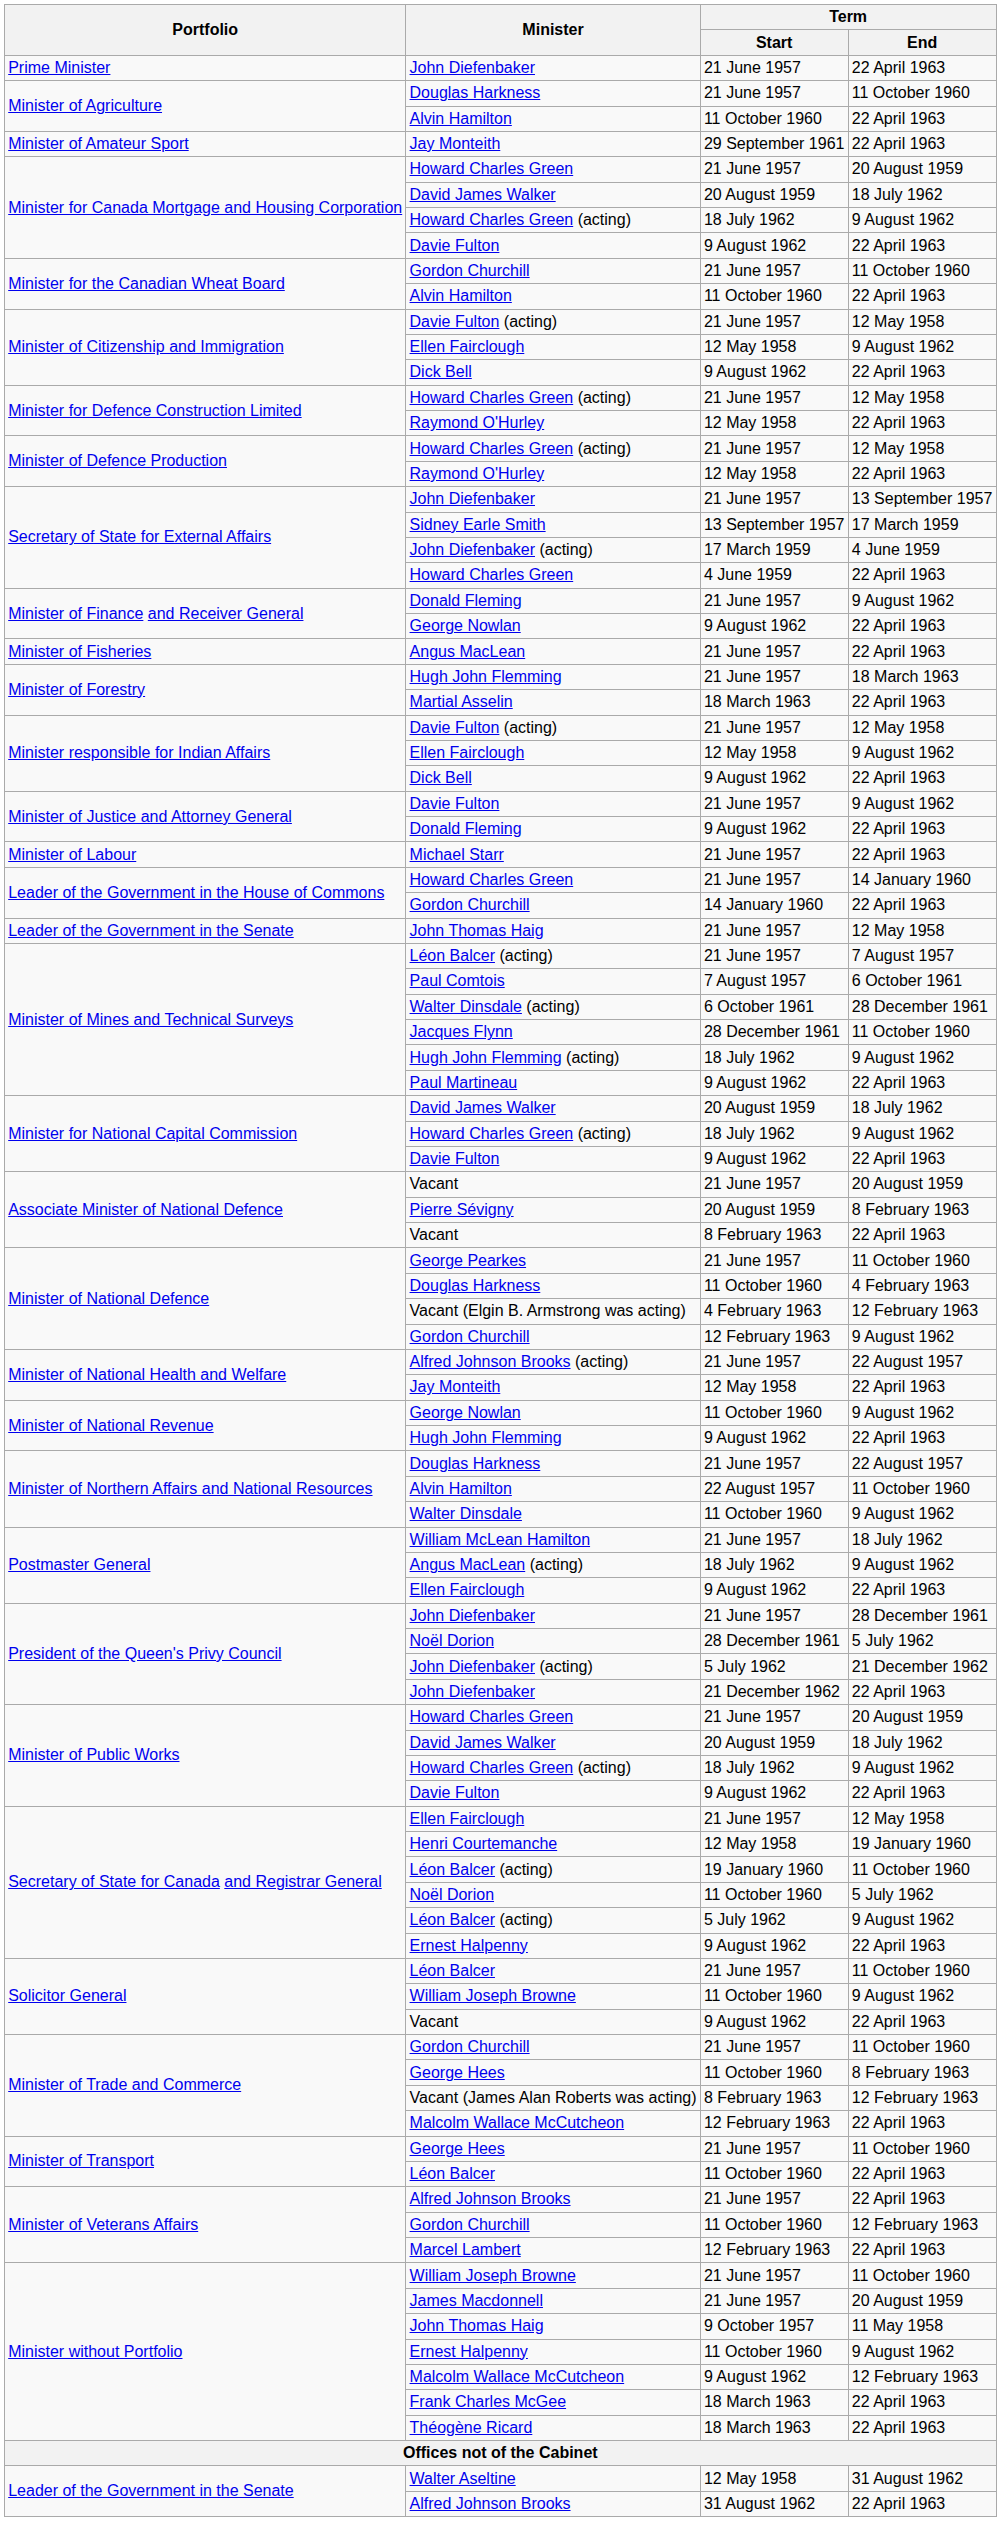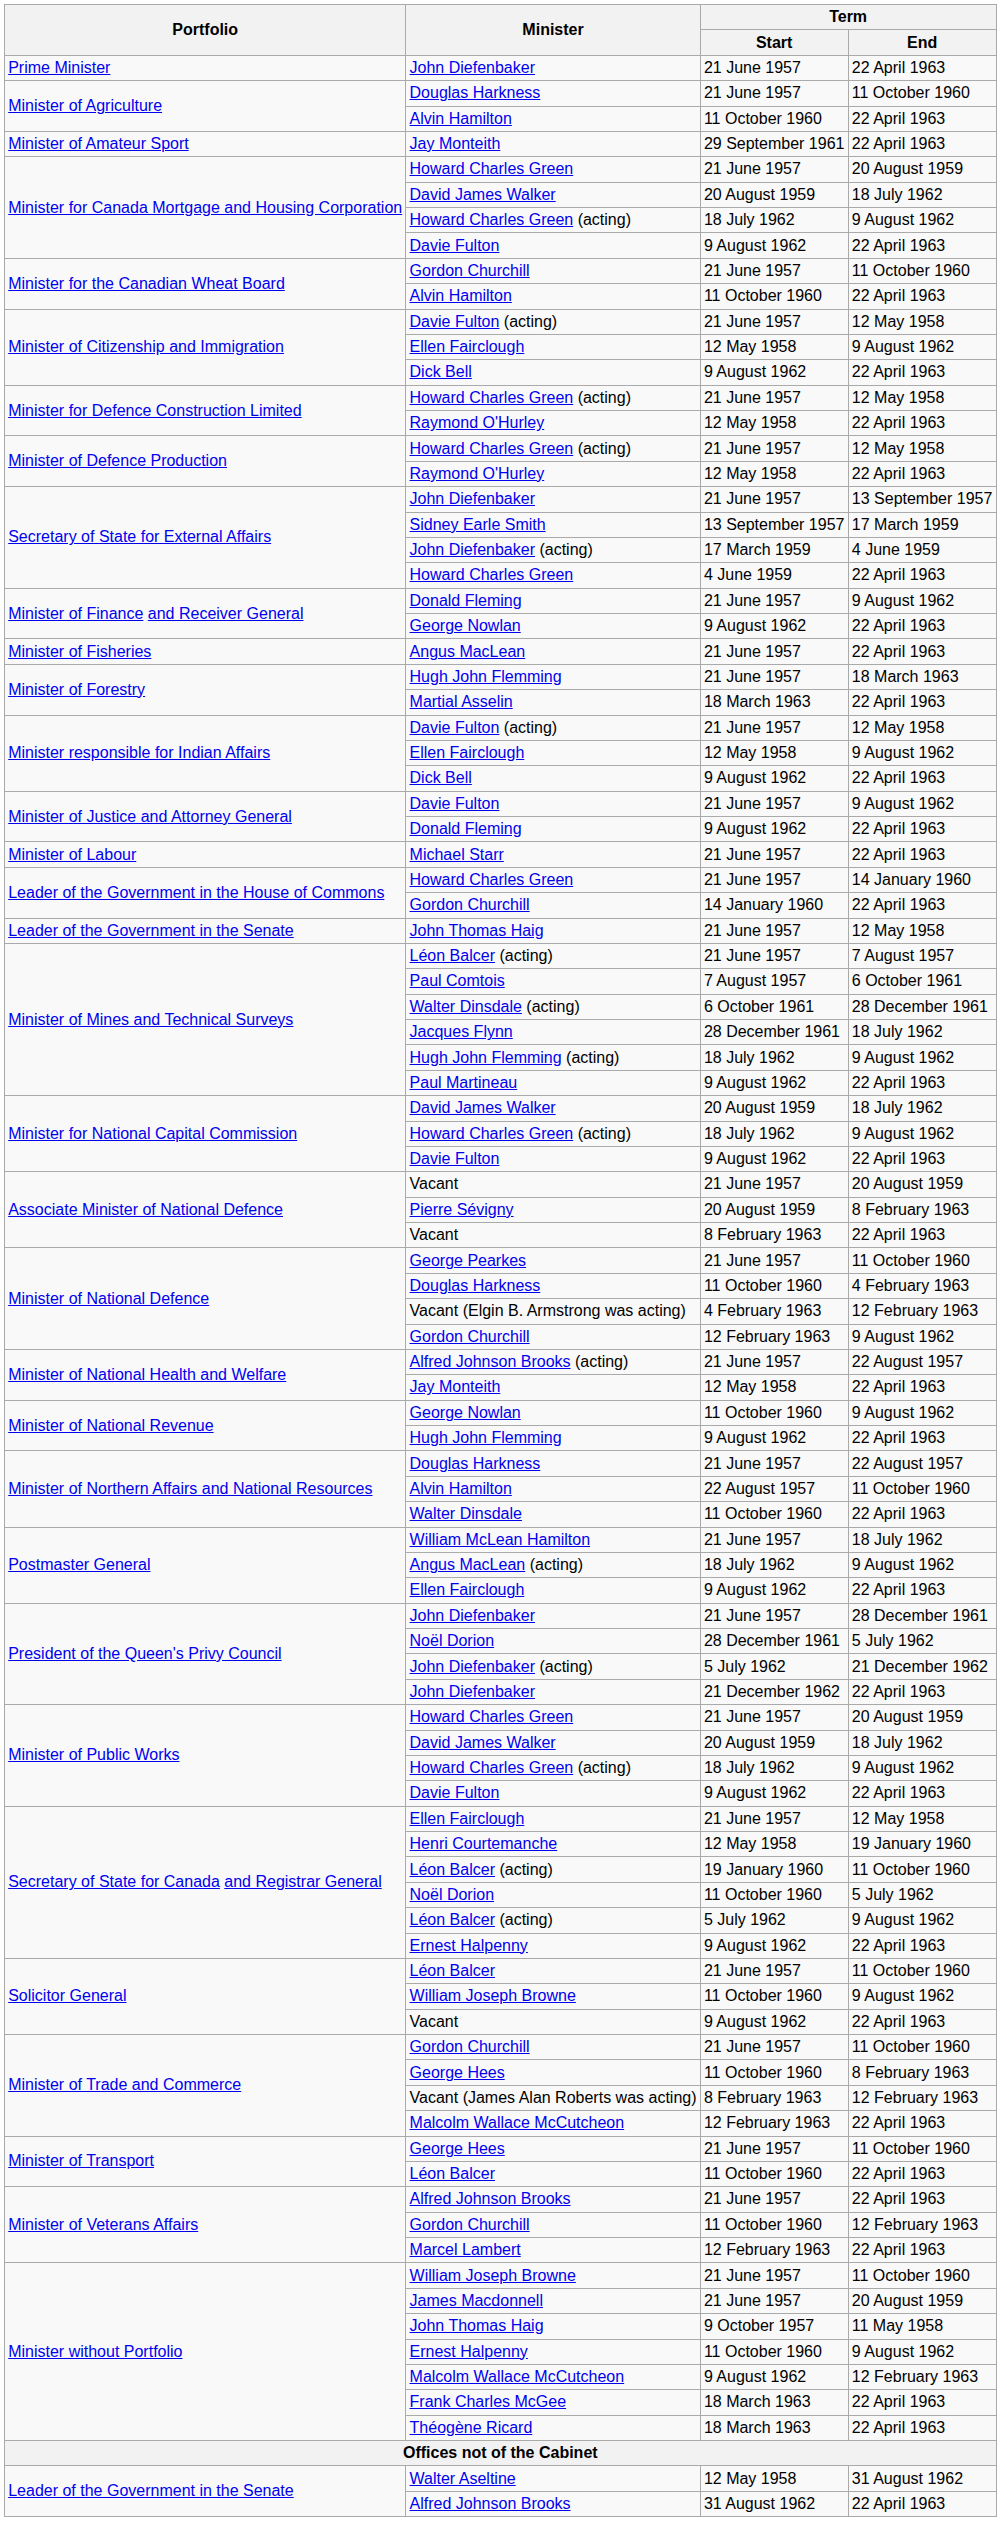 <table class="wikitable">
 <tr>
 <th rowspan="2">Portfolio</th>
 <th rowspan="2">Minister</th>
 <th colspan="2">Term</th>
 </tr>
 <tr>
 <th>Start</th>
 <th>End</th>
 </tr>
 <tr>
 <td><a href='#'>Prime Minister</a></td>
 <td><a href='#'>John Diefenbaker</a></td>
 <td>21 June 1957</td>
 <td>22 April 1963</td>
 </tr>
 <tr>
 <td rowspan="2"><a href='#'>Minister of Agriculture</a></td>
 <td><a href='#'>Douglas Harkness</a></td>
 <td>21 June 1957</td>
 <td>11 October 1960</td>
 </tr>
 <tr>
 <td><a href='#'>Alvin Hamilton</a></td>
 <td>11 October 1960</td>
 <td>22 April 1963</td>
 </tr>
 <tr>
 <td><a href='#'>Minister of Amateur Sport</a></td>
 <td><a href='#'>Jay Monteith</a></td>
 <td>29 September 1961</td>
 <td>22 April 1963</td>
 </tr>
 <tr>
 <td rowspan="4"><a href='#'>Minister for Canada Mortgage and Housing Corporation</a></td>
 <td><a href='#'>Howard Charles Green</a></td>
 <td>21 June 1957</td>
 <td>20 August 1959</td>
 </tr>
 <tr>
 <td><a href='#'>David James Walker</a></td>
 <td>20 August 1959</td>
 <td>18 July 1962</td>
 </tr>
 <tr>
 <td><a href='#'>Howard Charles Green</a> (acting)</td>
 <td>18 July 1962</td>
 <td>9 August 1962</td>
 </tr>
 <tr>
 <td><a href='#'>Davie Fulton</a></td>
 <td>9 August 1962</td>
 <td>22 April 1963</td>
 </tr>
 <tr>
 <td rowspan="2"><a href='#'>Minister for the Canadian Wheat Board</a></td>
 <td><a href='#'>Gordon Churchill</a></td>
 <td>21 June 1957</td>
 <td>11 October 1960</td>
 </tr>
 <tr>
 <td><a href='#'>Alvin Hamilton</a></td>
 <td>11 October 1960</td>
 <td>22 April 1963</td>
 </tr>
 <tr>
 <td rowspan="3"><a href='#'>Minister of Citizenship and Immigration</a></td>
 <td><a href='#'>Davie Fulton</a> (acting)</td>
 <td>21 June 1957</td>
 <td>12 May 1958</td>
 </tr>
 <tr>
 <td><a href='#'>Ellen Fairclough</a></td>
 <td>12 May 1958</td>
 <td>9 August 1962</td>
 </tr>
 <tr>
 <td><a href='#'>Dick Bell</a></td>
 <td>9 August 1962</td>
 <td>22 April 1963</td>
 </tr>
 <tr>
 <td rowspan="2"><a href='#'>Minister for Defence Construction Limited</a></td>
 <td><a href='#'>Howard Charles Green</a> (acting)</td>
 <td>21 June 1957</td>
 <td>12 May 1958</td>
 </tr>
 <tr>
 <td><a href='#'>Raymond O'Hurley</a></td>
 <td>12 May 1958</td>
 <td>22 April 1963</td>
 </tr>
 <tr>
 <td rowspan="2"><a href='#'>Minister of Defence Production</a></td>
 <td><a href='#'>Howard Charles Green</a> (acting)</td>
 <td>21 June 1957</td>
 <td>12 May 1958</td>
 </tr>
 <tr>
 <td><a href='#'>Raymond O'Hurley</a></td>
 <td>12 May 1958</td>
 <td>22 April 1963</td>
 </tr>
 <tr>
 <td rowspan="4"><a href='#'>Secretary of State for External Affairs</a></td>
 <td><a href='#'>John Diefenbaker</a></td>
 <td>21 June 1957</td>
 <td>13 September 1957</td>
 </tr>
 <tr>
 <td><a href='#'>Sidney Earle Smith</a></td>
 <td>13 September 1957</td>
 <td>17 March 1959</td>
 </tr>
 <tr>
 <td><a href='#'>John Diefenbaker</a> (acting)</td>
 <td>17 March 1959</td>
 <td>4 June 1959</td>
 </tr>
 <tr>
 <td><a href='#'>Howard Charles Green</a></td>
 <td>4 June 1959</td>
 <td>22 April 1963</td>
 </tr>
 <tr>
 <td rowspan="2"><a href='#'>Minister of Finance</a> <a href='#'>and Receiver General</a></td>
 <td><a href='#'>Donald Fleming</a></td>
 <td>21 June 1957</td>
 <td>9 August 1962</td>
 </tr>
 <tr>
 <td><a href='#'>George Nowlan</a></td>
 <td>9 August 1962</td>
 <td>22 April 1963</td>
 </tr>
 <tr>
 <td><a href='#'>Minister of Fisheries</a></td>
 <td><a href='#'>Angus MacLean</a></td>
 <td>21 June 1957</td>
 <td>22 April 1963</td>
 </tr>
 <tr>
 <td rowspan="2"><a href='#'>Minister of Forestry</a></td>
 <td><a href='#'>Hugh John Flemming</a></td>
 <td>21 June 1957</td>
 <td>18 March 1963</td>
 </tr>
 <tr>
 <td><a href='#'>Martial Asselin</a></td>
 <td>18 March 1963</td>
 <td>22 April 1963</td>
 </tr>
 <tr>
 <td rowspan="3"><a href='#'>Minister responsible for Indian Affairs</a></td>
 <td><a href='#'>Davie Fulton</a> (acting)</td>
 <td>21 June 1957</td>
 <td>12 May 1958</td>
 </tr>
 <tr>
 <td><a href='#'>Ellen Fairclough</a></td>
 <td>12 May 1958</td>
 <td>9 August 1962</td>
 </tr>
 <tr>
 <td><a href='#'>Dick Bell</a></td>
 <td>9 August 1962</td>
 <td>22 April 1963</td>
 </tr>
 <tr>
 <td rowspan="2"><a href='#'>Minister of Justice and Attorney General</a></td>
 <td><a href='#'>Davie Fulton</a></td>
 <td>21 June 1957</td>
 <td>9 August 1962</td>
 </tr>
 <tr>
 <td><a href='#'>Donald Fleming</a></td>
 <td>9 August 1962</td>
 <td>22 April 1963</td>
 </tr>
 <tr>
 <td><a href='#'>Minister of Labour</a></td>
 <td><a href='#'>Michael Starr</a></td>
 <td>21 June 1957</td>
 <td>22 April 1963</td>
 </tr>
 <tr>
 <td rowspan="2"><a href='#'>Leader of the Government in the House of Commons</a></td>
 <td><a href='#'>Howard Charles Green</a></td>
 <td>21 June 1957</td>
 <td>14 January 1960</td>
 </tr>
 <tr>
 <td><a href='#'>Gordon Churchill</a></td>
 <td>14 January 1960</td>
 <td>22 April 1963</td>
 </tr>
 <tr>
 <td><a href='#'>Leader of the Government in the Senate</a></td>
 <td><a href='#'>John Thomas Haig</a></td>
 <td>21 June 1957</td>
 <td>12 May 1958</td>
 </tr>
 <tr>
 <td rowspan="6"><a href='#'>Minister of Mines and Technical Surveys</a></td>
 <td><a href='#'>Léon Balcer</a> (acting)</td>
 <td>21 June 1957</td>
 <td>7 August 1957</td>
 </tr>
 <tr>
 <td><a href='#'>Paul Comtois</a></td>
 <td>7 August 1957</td>
 <td>6 October 1961</td>
 </tr>
 <tr>
 <td><a href='#'>Walter Dinsdale</a> (acting)</td>
 <td>6 October 1961</td>
 <td>28 December 1961</td>
 </tr>
 <tr>
 <td><a href='#'>Jacques Flynn</a></td>
 <td>28 December 1961</td>
-<td>11 October 1960</td>
+<td>18 July 1962</td>
 </tr>
 <tr>
 <td><a href='#'>Hugh John Flemming</a> (acting)</td>
 <td>18 July 1962</td>
 <td>9 August 1962</td>
 </tr>
 <tr>
 <td><a href='#'>Paul Martineau</a></td>
 <td>9 August 1962</td>
 <td>22 April 1963</td>
 </tr>
 <tr>
 <td rowspan="3"><a href='#'>Minister for National Capital Commission</a></td>
 <td><a href='#'>David James Walker</a></td>
 <td>20 August 1959</td>
 <td>18 July 1962</td>
 </tr>
 <tr>
 <td><a href='#'>Howard Charles Green</a> (acting)</td>
 <td>18 July 1962</td>
 <td>9 August 1962</td>
 </tr>
 <tr>
 <td><a href='#'>Davie Fulton</a></td>
 <td>9 August 1962</td>
 <td>22 April 1963</td>
 </tr>
 <tr>
 <td rowspan="3"><a href='#'>Associate Minister of National Defence</a></td>
 <td>Vacant</td>
 <td>21 June 1957</td>
 <td>20 August 1959</td>
 </tr>
 <tr>
 <td><a href='#'>Pierre Sévigny</a></td>
 <td>20 August 1959</td>
 <td>8 February 1963</td>
 </tr>
 <tr>
 <td>Vacant</td>
 <td>8 February 1963</td>
 <td>22 April 1963</td>
 </tr>
 <tr>
 <td rowspan="4"><a href='#'>Minister of National Defence</a></td>
 <td><a href='#'>George Pearkes</a></td>
 <td>21 June 1957</td>
 <td>11 October 1960</td>
 </tr>
 <tr>
 <td><a href='#'>Douglas Harkness</a></td>
 <td>11 October 1960</td>
 <td>4 February 1963</td>
 </tr>
 <tr>
 <td>Vacant (Elgin B. Armstrong was acting)</td>
 <td>4 February 1963</td>
 <td>12 February 1963</td>
 </tr>
 <tr>
 <td><a href='#'>Gordon Churchill</a></td>
 <td>12 February 1963</td>
 <td>9 August 1962</td>
 </tr>
 <tr>
 <td rowspan="2"><a href='#'>Minister of National Health and Welfare</a></td>
 <td><a href='#'>Alfred Johnson Brooks</a> (acting)</td>
 <td>21 June 1957</td>
 <td>22 August 1957</td>
 </tr>
 <tr>
 <td><a href='#'>Jay Monteith</a></td>
 <td>12 May 1958</td>
 <td>22 April 1963</td>
 </tr>
 <tr>
 <td rowspan="2"><a href='#'>Minister of National Revenue</a></td>
 <td><a href='#'>George Nowlan</a></td>
 <td>11 October 1960</td>
 <td>9 August 1962</td>
 </tr>
 <tr>
 <td><a href='#'>Hugh John Flemming</a></td>
 <td>9 August 1962</td>
 <td>22 April 1963</td>
 </tr>
 <tr>
 <td rowspan="3"><a href='#'>Minister of Northern Affairs and National Resources</a></td>
 <td><a href='#'>Douglas Harkness</a></td>
 <td>21 June 1957</td>
 <td>22 August 1957</td>
 </tr>
 <tr>
 <td><a href='#'>Alvin Hamilton</a></td>
 <td>22 August 1957</td>
 <td>11 October 1960</td>
 </tr>
 <tr>
 <td><a href='#'>Walter Dinsdale</a></td>
 <td>11 October 1960</td>
-<td>9 August 1962</td>
+<td>22 April 1963</td>
 </tr>
 <tr>
 <td rowspan="3"><a href='#'>Postmaster General</a></td>
 <td><a href='#'>William McLean Hamilton</a></td>
 <td>21 June 1957</td>
 <td>18 July 1962</td>
 </tr>
 <tr>
 <td><a href='#'>Angus MacLean</a> (acting)</td>
 <td>18 July 1962</td>
 <td>9 August 1962</td>
 </tr>
 <tr>
 <td><a href='#'>Ellen Fairclough</a></td>
 <td>9 August 1962</td>
 <td>22 April 1963</td>
 </tr>
 <tr>
 <td rowspan="4"><a href='#'>President of the Queen's Privy Council</a></td>
 <td><a href='#'>John Diefenbaker</a></td>
 <td>21 June 1957</td>
 <td>28 December 1961</td>
 </tr>
 <tr>
 <td><a href='#'>Noël Dorion</a></td>
 <td>28 December 1961</td>
 <td>5 July 1962</td>
 </tr>
 <tr>
 <td><a href='#'>John Diefenbaker</a> (acting)</td>
 <td>5 July 1962</td>
 <td>21 December 1962</td>
 </tr>
 <tr>
 <td><a href='#'>John Diefenbaker</a></td>
 <td>21 December 1962</td>
 <td>22 April 1963</td>
 </tr>
 <tr>
 <td rowspan="4"><a href='#'>Minister of Public Works</a></td>
 <td><a href='#'>Howard Charles Green</a></td>
 <td>21 June 1957</td>
 <td>20 August 1959</td>
 </tr>
 <tr>
 <td><a href='#'>David James Walker</a></td>
 <td>20 August 1959</td>
 <td>18 July 1962</td>
 </tr>
 <tr>
 <td><a href='#'>Howard Charles Green</a> (acting)</td>
 <td>18 July 1962</td>
 <td>9 August 1962</td>
 </tr>
 <tr>
 <td><a href='#'>Davie Fulton</a></td>
 <td>9 August 1962</td>
 <td>22 April 1963</td>
 </tr>
 <tr>
 <td rowspan="6"><a href='#'>Secretary of State for Canada</a> <a href='#'>and Registrar General</a></td>
 <td><a href='#'>Ellen Fairclough</a></td>
 <td>21 June 1957</td>
 <td>12 May 1958</td>
 </tr>
 <tr>
 <td><a href='#'>Henri Courtemanche</a></td>
 <td>12 May 1958</td>
 <td>19 January 1960</td>
 </tr>
 <tr>
 <td><a href='#'>Léon Balcer</a> (acting)</td>
 <td>19 January 1960</td>
 <td>11 October 1960</td>
 </tr>
 <tr>
 <td><a href='#'>Noël Dorion</a></td>
 <td>11 October 1960</td>
 <td>5 July 1962</td>
 </tr>
 <tr>
 <td><a href='#'>Léon Balcer</a> (acting)</td>
 <td>5 July 1962</td>
 <td>9 August 1962</td>
 </tr>
 <tr>
 <td><a href='#'>Ernest Halpenny</a></td>
 <td>9 August 1962</td>
 <td>22 April 1963</td>
 </tr>
 <tr>
 <td rowspan="3"><a href='#'>Solicitor General</a></td>
 <td><a href='#'>Léon Balcer</a></td>
 <td>21 June 1957</td>
 <td>11 October 1960</td>
 </tr>
 <tr>
 <td><a href='#'>William Joseph Browne</a></td>
 <td>11 October 1960</td>
 <td>9 August 1962</td>
 </tr>
 <tr>
 <td>Vacant</td>
 <td>9 August 1962</td>
 <td>22 April 1963</td>
 </tr>
 <tr>
 <td rowspan="4"><a href='#'>Minister of Trade and Commerce</a></td>
 <td><a href='#'>Gordon Churchill</a></td>
 <td>21 June 1957</td>
 <td>11 October 1960</td>
 </tr>
 <tr>
 <td><a href='#'>George Hees</a></td>
 <td>11 October 1960</td>
 <td>8 February 1963</td>
 </tr>
 <tr>
 <td>Vacant (James Alan Roberts was acting)</td>
 <td>8 February 1963</td>
 <td>12 February 1963</td>
 </tr>
 <tr>
 <td><a href='#'>Malcolm Wallace McCutcheon</a></td>
 <td>12 February 1963</td>
 <td>22 April 1963</td>
 </tr>
 <tr>
 <td rowspan="2"><a href='#'>Minister of Transport</a></td>
 <td><a href='#'>George Hees</a></td>
 <td>21 June 1957</td>
 <td>11 October 1960</td>
 </tr>
 <tr>
 <td><a href='#'>Léon Balcer</a></td>
 <td>11 October 1960</td>
 <td>22 April 1963</td>
 </tr>
 <tr>
 <td rowspan="3"><a href='#'>Minister of Veterans Affairs</a></td>
 <td><a href='#'>Alfred Johnson Brooks</a></td>
 <td>21 June 1957</td>
 <td>22 April 1963</td>
 </tr>
 <tr>
 <td><a href='#'>Gordon Churchill</a></td>
 <td>11 October 1960</td>
 <td>12 February 1963</td>
 </tr>
 <tr>
 <td><a href='#'>Marcel Lambert</a></td>
 <td>12 February 1963</td>
 <td>22 April 1963</td>
 </tr>
 <tr>
 <td rowspan="7"><a href='#'>Minister without Portfolio</a></td>
 <td><a href='#'>William Joseph Browne</a></td>
 <td>21 June 1957</td>
 <td>11 October 1960</td>
 </tr>
 <tr>
 <td><a href='#'>James Macdonnell</a></td>
 <td>21 June 1957</td>
 <td>20 August 1959</td>
 </tr>
 <tr>
 <td><a href='#'>John Thomas Haig</a></td>
 <td>9 October 1957</td>
 <td>11 May 1958</td>
 </tr>
 <tr>
 <td><a href='#'>Ernest Halpenny</a></td>
 <td>11 October 1960</td>
 <td>9 August 1962</td>
 </tr>
 <tr>
 <td><a href='#'>Malcolm Wallace McCutcheon</a></td>
 <td>9 August 1962</td>
 <td>12 February 1963</td>
 </tr>
 <tr>
 <td><a href='#'>Frank Charles McGee</a></td>
 <td>18 March 1963</td>
 <td>22 April 1963</td>
 </tr>
 <tr>
 <td><a href='#'>Théogène Ricard</a></td>
 <td>18 March 1963</td>
 <td>22 April 1963</td>
 </tr>
 <tr>
 <th scope="row" colspan=4>Offices not of the Cabinet</th>
 </tr>
 <tr>
 <td rowspan="2"><a href='#'>Leader of the Government in the Senate</a></td>
 <td><a href='#'>Walter Aseltine</a></td>
 <td>12 May 1958</td>
 <td>31 August 1962</td>
 </tr>
 <tr>
 <td><a href='#'>Alfred Johnson Brooks</a></td>
 <td>31 August 1962</td>
 <td>22 April 1963</td>
 </tr>
 </table>
